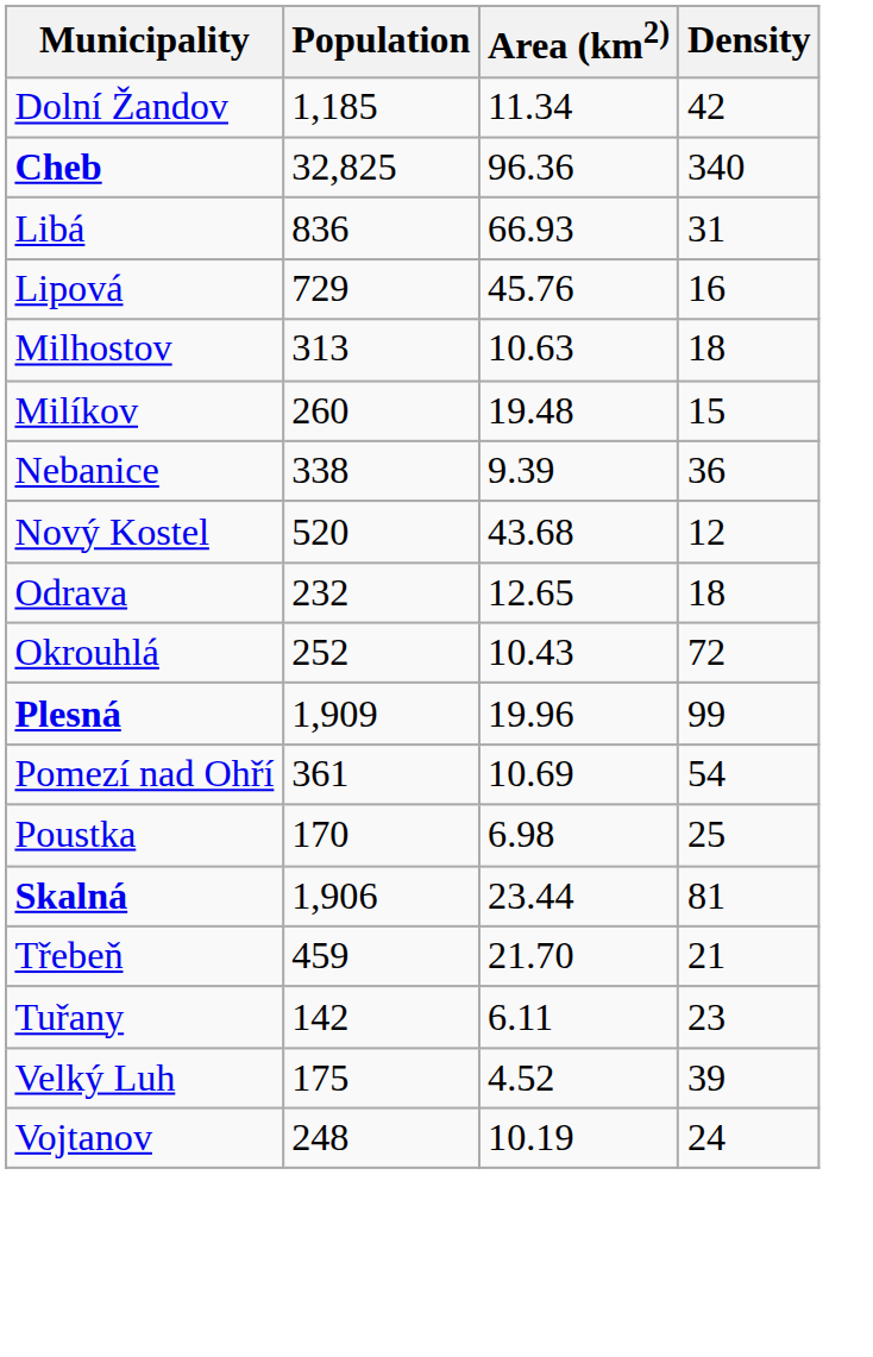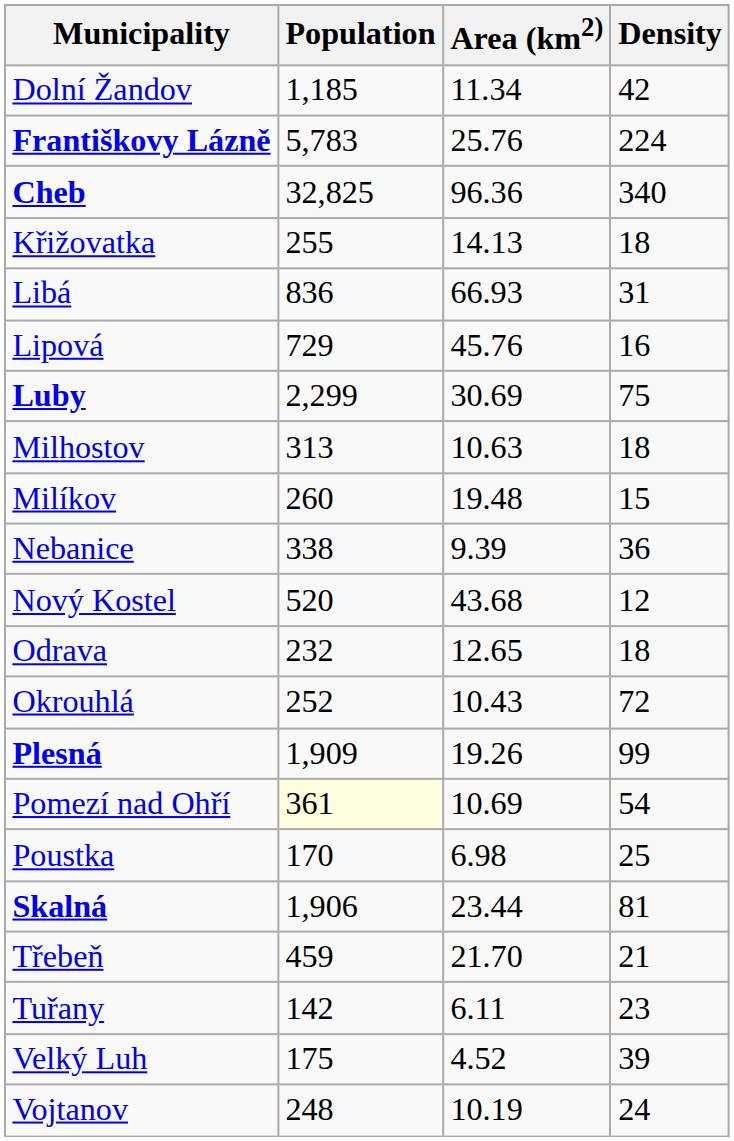 <table class="wikitable sortable">
 <tr>
 <th>Municipality</th>
 <th>Population</th>
 <th>Area (km<sup>2)</sup></th>
 <th>Density</th>
 </tr>
 <tr>
 <td><a href='#'>Dolní Žandov</a></td>
 <td>1,185</td>
 <td>11.34</td>
 <td>42</td>
 </tr>
 <tr>
+<td><strong><a href='#'>Františkovy Lázně</a></strong></td>
+<td>5,783</td>
+<td>25.76</td>
+<td>224</td>
+</tr>
+<tr>
 <td><strong><a href='#'>Cheb</a></strong></td>
 <td>32,825</td>
 <td>96.36</td>
 <td>340</td>
+</tr>
+<tr>
+<td><a href='#'>Křižovatka</a></td>
+<td>255</td>
+<td>14.13</td>
+<td>18</td>
 </tr>
 <tr>
 <td><a href='#'>Libá</a></td>
 <td>836</td>
 <td>66.93</td>
 <td>31</td>
 </tr>
 <tr>
 <td><a href='#'>Lipová</a></td>
 <td>729</td>
 <td>45.76</td>
 <td>16</td>
+</tr>
+<tr>
+<td><strong><a href='#'>Luby</a></strong></td>
+<td>2,299</td>
+<td>30.69</td>
+<td>75</td>
 </tr>
 <tr>
 <td><a href='#'>Milhostov</a></td>
 <td>313</td>
 <td>10.63</td>
 <td>18</td>
 </tr>
 <tr>
 <td><a href='#'>Milíkov</a></td>
 <td>260</td>
 <td>19.48</td>
 <td>15</td>
 </tr>
 <tr>
 <td><a href='#'>Nebanice</a></td>
 <td>338</td>
 <td>9.39</td>
 <td>36</td>
 </tr>
 <tr>
 <td><a href='#'>Nový Kostel</a></td>
 <td>520</td>
 <td>43.68</td>
 <td>12</td>
 </tr>
 <tr>
 <td><a href='#'>Odrava</a></td>
 <td>232</td>
 <td>12.65</td>
 <td>18</td>
 </tr>
 <tr>
 <td><a href='#'>Okrouhlá</a></td>
 <td>252</td>
 <td>10.43</td>
 <td>72</td>
 </tr>
 <tr>
 <td><strong><a href='#'>Plesná</a></strong></td>
 <td>1,909</td>
-<td>19.96</td>
+<td>19.26</td>
 <td>99</td>
 </tr>
 <tr>
 <td><a href='#'>Pomezí nad Ohří</a></td>
-<td>361</td>
+<td style="background: lightyellow;">361</td>
 <td>10.69</td>
 <td>54</td>
 </tr>
 <tr>
 <td><a href='#'>Poustka</a></td>
 <td>170</td>
 <td>6.98</td>
 <td>25</td>
 </tr>
 <tr>
 <td><strong><a href='#'>Skalná</a></strong></td>
 <td>1,906</td>
 <td>23.44</td>
 <td>81</td>
 </tr>
 <tr>
 <td><a href='#'>Třebeň</a></td>
 <td>459</td>
 <td>21.70</td>
 <td>21</td>
 </tr>
 <tr>
 <td><a href='#'>Tuřany</a></td>
 <td>142</td>
 <td>6.11</td>
 <td>23</td>
 </tr>
 <tr>
 <td><a href='#'>Velký Luh</a></td>
 <td>175</td>
 <td>4.52</td>
 <td>39</td>
 </tr>
 <tr>
 <td><a href='#'>Vojtanov</a></td>
 <td>248</td>
 <td>10.19</td>
 <td>24</td>
 </tr>
 </table>
